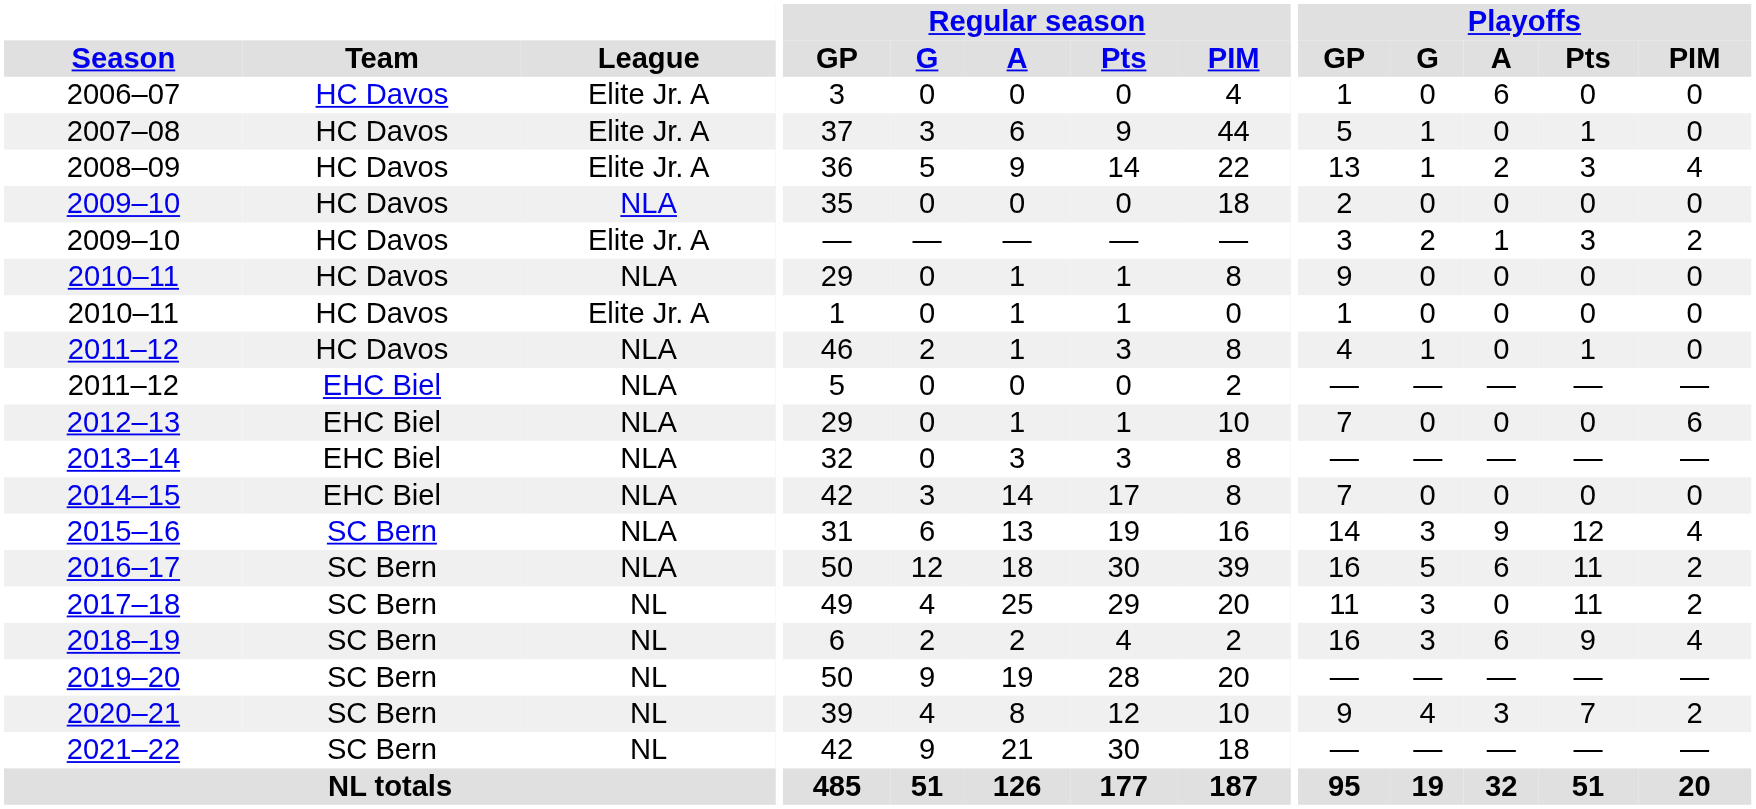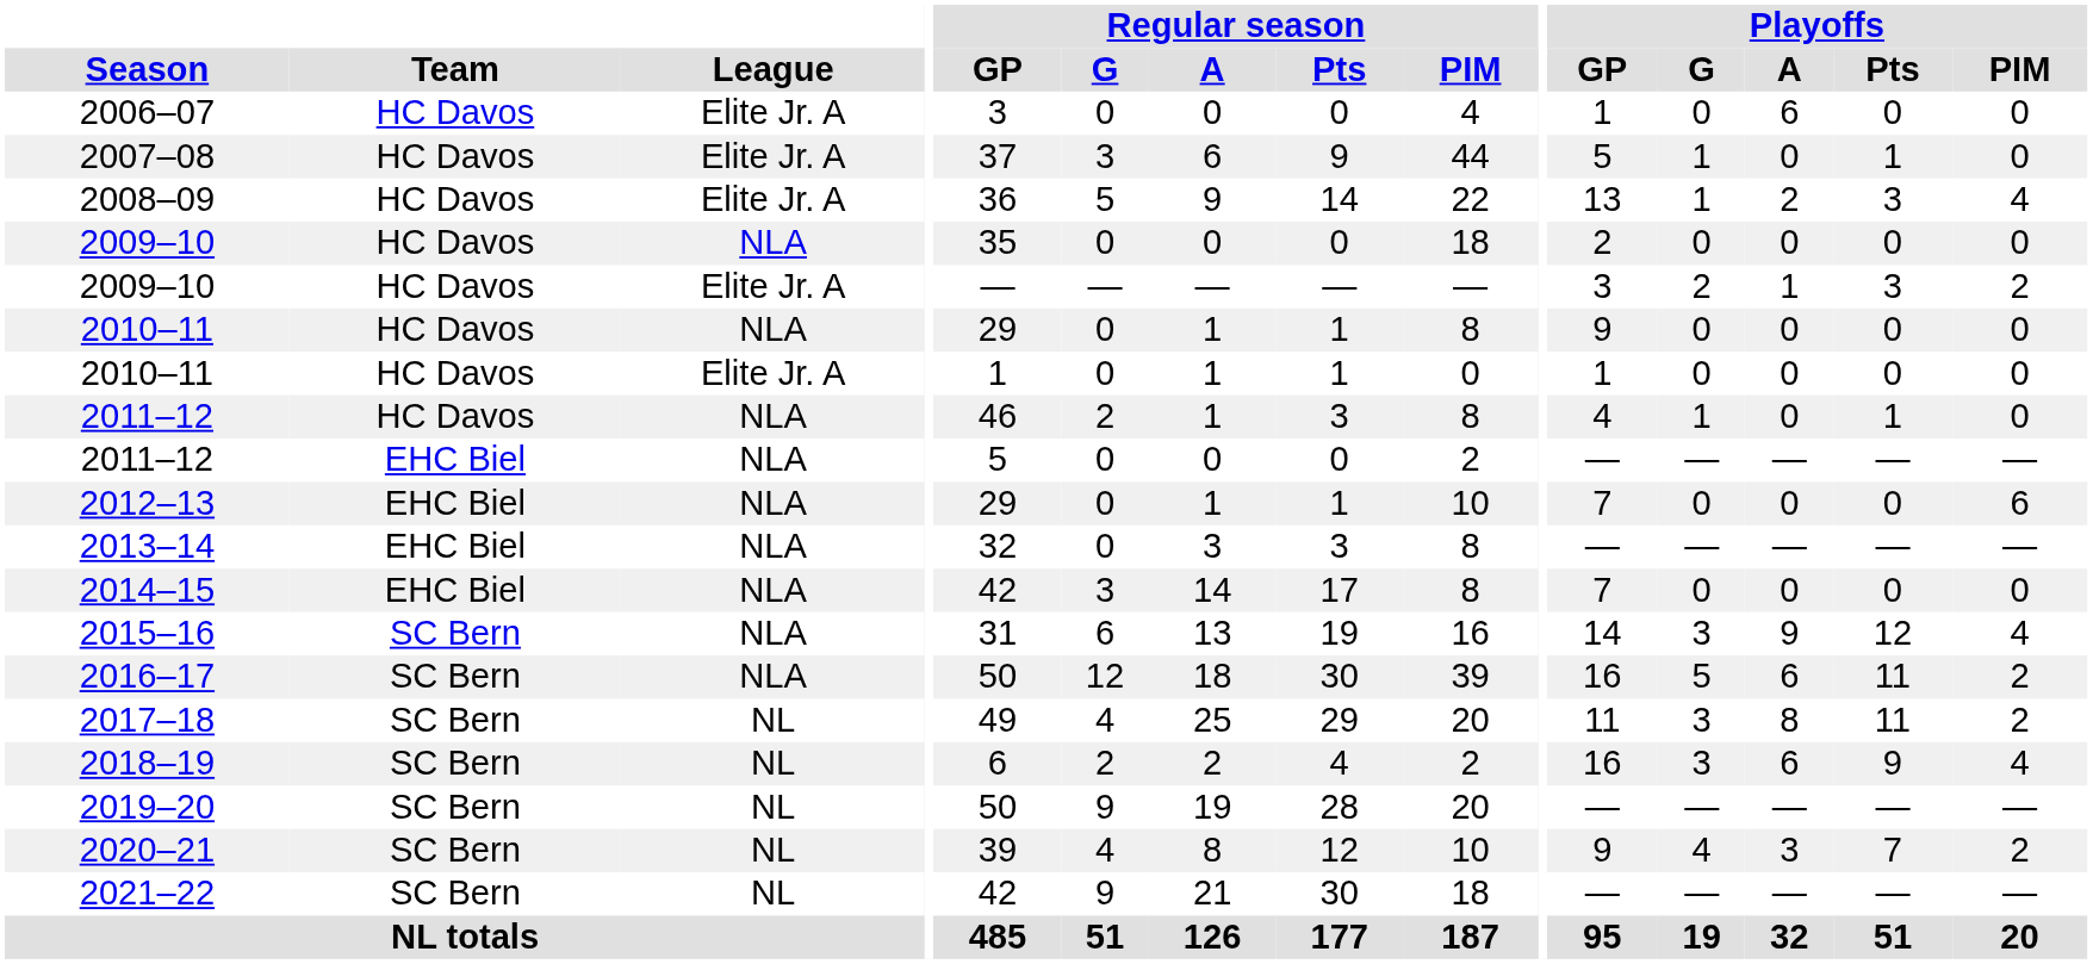 <table border="0" cellpadding="1" cellspacing="0" style="text-align:center; width:60em">
 <tr bgcolor="#e0e0e0">
 <th colspan="3" bgcolor="#ffffff"></th>
 <th rowspan="99" bgcolor="#ffffff"></th>
 <th colspan="5"><a href='#'>Regular season</a></th>
 <th rowspan="99" bgcolor="#ffffff"></th>
 <th colspan="5"><a href='#'>Playoffs</a></th>
 </tr>
 <tr bgcolor="#e0e0e0">
 <th><a href='#'>Season</a></th>
 <th>Team</th>
 <th>League</th>
 <th>GP</th>
 <th><a href='#'>G</a></th>
 <th><a href='#'>A</a></th>
 <th><a href='#'>Pts</a></th>
 <th><a href='#'>PIM</a></th>
 <th>GP</th>
 <th>G</th>
 <th>A</th>
 <th>Pts</th>
 <th>PIM</th>
 </tr>
 <tr>
 <td>2006–07</td>
 <td><a href='#'>HC Davos</a></td>
 <td>Elite Jr. A</td>
 <td>3</td>
 <td>0</td>
 <td>0</td>
 <td>0</td>
 <td>4</td>
 <td>1</td>
 <td>0</td>
 <td>6</td>
 <td>0</td>
 <td>0</td>
 </tr>
 <tr bgcolor="#f0f0f0">
 <td>2007–08</td>
 <td>HC Davos</td>
 <td>Elite Jr. A</td>
 <td>37</td>
 <td>3</td>
 <td>6</td>
 <td>9</td>
 <td>44</td>
 <td>5</td>
 <td>1</td>
 <td>0</td>
 <td>1</td>
 <td>0</td>
 </tr>
 <tr>
 <td>2008–09</td>
 <td>HC Davos</td>
 <td>Elite Jr. A</td>
 <td>36</td>
 <td>5</td>
 <td>9</td>
 <td>14</td>
 <td>22</td>
 <td>13</td>
 <td>1</td>
 <td>2</td>
 <td>3</td>
 <td>4</td>
 </tr>
 <tr bgcolor="#f0f0f0">
 <td><a href='#'>2009–10</a></td>
 <td>HC Davos</td>
 <td><a href='#'>NLA</a></td>
 <td>35</td>
 <td>0</td>
 <td>0</td>
 <td>0</td>
 <td>18</td>
 <td>2</td>
 <td>0</td>
 <td>0</td>
 <td>0</td>
 <td>0</td>
 </tr>
 <tr>
 <td>2009–10</td>
 <td>HC Davos</td>
 <td>Elite Jr. A</td>
 <td>—</td>
 <td>—</td>
 <td>—</td>
 <td>—</td>
 <td>—</td>
 <td>3</td>
 <td>2</td>
 <td>1</td>
 <td>3</td>
 <td>2</td>
 </tr>
 <tr bgcolor="#f0f0f0">
 <td><a href='#'>2010–11</a></td>
 <td>HC Davos</td>
 <td>NLA</td>
 <td>29</td>
 <td>0</td>
 <td>1</td>
 <td>1</td>
 <td>8</td>
 <td>9</td>
 <td>0</td>
 <td>0</td>
 <td>0</td>
 <td>0</td>
 </tr>
 <tr>
 <td>2010–11</td>
 <td>HC Davos</td>
 <td>Elite Jr. A</td>
 <td>1</td>
 <td>0</td>
 <td>1</td>
 <td>1</td>
 <td>0</td>
 <td>1</td>
 <td>0</td>
 <td>0</td>
 <td>0</td>
 <td>0</td>
 </tr>
 <tr bgcolor="#f0f0f0">
 <td><a href='#'>2011–12</a></td>
 <td>HC Davos</td>
 <td>NLA</td>
 <td>46</td>
 <td>2</td>
 <td>1</td>
 <td>3</td>
 <td>8</td>
 <td>4</td>
 <td>1</td>
 <td>0</td>
 <td>1</td>
 <td>0</td>
 </tr>
 <tr>
 <td>2011–12</td>
 <td><a href='#'>EHC Biel</a></td>
 <td>NLA</td>
 <td>5</td>
 <td>0</td>
 <td>0</td>
 <td>0</td>
 <td>2</td>
 <td>—</td>
 <td>—</td>
 <td>—</td>
 <td>—</td>
 <td>—</td>
 </tr>
 <tr bgcolor="#f0f0f0">
 <td><a href='#'>2012–13</a></td>
 <td>EHC Biel</td>
 <td>NLA</td>
 <td>29</td>
 <td>0</td>
 <td>1</td>
 <td>1</td>
 <td>10</td>
 <td>7</td>
 <td>0</td>
 <td>0</td>
 <td>0</td>
 <td>6</td>
 </tr>
 <tr>
 <td><a href='#'>2013–14</a></td>
 <td>EHC Biel</td>
 <td>NLA</td>
 <td>32</td>
 <td>0</td>
 <td>3</td>
 <td>3</td>
 <td>8</td>
 <td>—</td>
 <td>—</td>
 <td>—</td>
 <td>—</td>
 <td>—</td>
 </tr>
 <tr bgcolor="#f0f0f0">
 <td><a href='#'>2014–15</a></td>
 <td>EHC Biel</td>
 <td>NLA</td>
 <td>42</td>
 <td>3</td>
 <td>14</td>
 <td>17</td>
 <td>8</td>
 <td>7</td>
 <td>0</td>
 <td>0</td>
 <td>0</td>
 <td>0</td>
 </tr>
 <tr>
 <td><a href='#'>2015–16</a></td>
 <td><a href='#'>SC Bern</a></td>
 <td>NLA</td>
 <td>31</td>
 <td>6</td>
 <td>13</td>
 <td>19</td>
 <td>16</td>
 <td>14</td>
 <td>3</td>
 <td>9</td>
 <td>12</td>
 <td>4</td>
 </tr>
 <tr bgcolor="#f0f0f0">
 <td><a href='#'>2016–17</a></td>
 <td>SC Bern</td>
 <td>NLA</td>
 <td>50</td>
 <td>12</td>
 <td>18</td>
 <td>30</td>
 <td>39</td>
 <td>16</td>
 <td>5</td>
 <td>6</td>
 <td>11</td>
 <td>2</td>
 </tr>
 <tr>
 <td><a href='#'>2017–18</a></td>
 <td>SC Bern</td>
 <td>NL</td>
 <td>49</td>
 <td>4</td>
 <td>25</td>
 <td>29</td>
 <td>20</td>
 <td>11</td>
 <td>3</td>
-<td>0</td>
+<td>8</td>
 <td>11</td>
 <td>2</td>
 </tr>
 <tr bgcolor="#f0f0f0">
 <td><a href='#'>2018–19</a></td>
 <td>SC Bern</td>
 <td>NL</td>
 <td>6</td>
 <td>2</td>
 <td>2</td>
 <td>4</td>
 <td>2</td>
 <td>16</td>
 <td>3</td>
 <td>6</td>
 <td>9</td>
 <td>4</td>
 </tr>
 <tr>
 <td><a href='#'>2019–20</a></td>
 <td>SC Bern</td>
 <td>NL</td>
 <td>50</td>
 <td>9</td>
 <td>19</td>
 <td>28</td>
 <td>20</td>
 <td>—</td>
 <td>—</td>
 <td>—</td>
 <td>—</td>
 <td>—</td>
 </tr>
 <tr bgcolor="#f0f0f0">
 <td><a href='#'>2020–21</a></td>
 <td>SC Bern</td>
 <td>NL</td>
 <td>39</td>
 <td>4</td>
 <td>8</td>
 <td>12</td>
 <td>10</td>
 <td>9</td>
 <td>4</td>
 <td>3</td>
 <td>7</td>
 <td>2</td>
 </tr>
 <tr>
 <td><a href='#'>2021–22</a></td>
 <td>SC Bern</td>
 <td>NL</td>
 <td>42</td>
 <td>9</td>
 <td>21</td>
 <td>30</td>
 <td>18</td>
 <td>—</td>
 <td>—</td>
 <td>—</td>
 <td>—</td>
 <td>—</td>
 </tr>
 <tr bgcolor="#e0e0e0">
 <th colspan="3">NL totals</th>
 <th>485</th>
 <th>51</th>
 <th>126</th>
 <th>177</th>
 <th>187</th>
 <th>95</th>
 <th>19</th>
 <th>32</th>
 <th>51</th>
 <th>20</th>
 </tr>
 </table>
